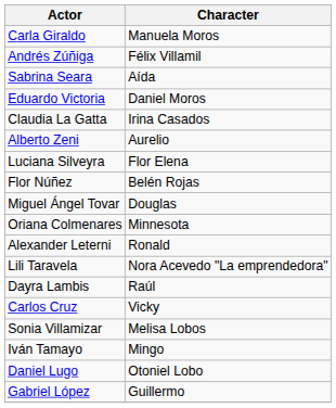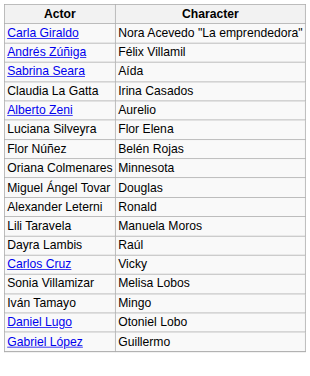 <table class="wikitable">
 <tr>
 <th>Actor</th>
 <th>Character</th>
 </tr>
 <tr>
 <td><a href='#'>Carla Giraldo</a></td>
-<td>Manuela Moros</td>
+<td>Nora Acevedo "La emprendedora"</td>
 </tr>
 <tr>
 <td><a href='#'>Andrés Zúñiga</a></td>
 <td>Félix Villamil</td>
 </tr>
 <tr>
 <td><a href='#'>Sabrina Seara</a></td>
 <td>Aída</td>
-</tr>
-<tr>
-<td><a href='#'>Eduardo Victoria</a></td>
-<td>Daniel Moros</td>
 </tr>
 <tr>
 <td>Claudia La Gatta</td>
 <td>Irina Casados</td>
 </tr>
 <tr>
 <td><a href='#'>Alberto Zeni</a></td>
 <td>Aurelio</td>
 </tr>
 <tr>
 <td>Luciana Silveyra</td>
 <td>Flor Elena</td>
 </tr>
 <tr>
 <td>Flor Núñez</td>
 <td>Belén Rojas</td>
 </tr>
 <tr>
+<td>Oriana Colmenares</td>
+<td>Minnesota</td>
+</tr>
+<tr>
 <td>Miguel Ángel Tovar</td>
 <td>Douglas</td>
-</tr>
-<tr>
-<td>Oriana Colmenares</td>
-<td>Minnesota</td>
 </tr>
 <tr>
 <td>Alexander Leterni</td>
 <td>Ronald</td>
 </tr>
 <tr>
 <td>Lili Taravela</td>
-<td>Nora Acevedo "La emprendedora"</td>
+<td>Manuela Moros</td>
 </tr>
 <tr>
 <td>Dayra Lambis</td>
 <td>Raúl</td>
 </tr>
 <tr>
 <td><a href='#'>Carlos Cruz</a></td>
 <td>Vicky</td>
 </tr>
 <tr>
 <td>Sonia Villamizar</td>
 <td>Melisa Lobos</td>
 </tr>
 <tr>
 <td>Iván Tamayo</td>
 <td>Mingo</td>
 </tr>
 <tr>
 <td><a href='#'>Daniel Lugo</a></td>
 <td>Otoniel Lobo</td>
 </tr>
 <tr>
 <td><a href='#'>Gabriel López</a></td>
 <td>Guillermo</td>
 </tr>
 <tr>
 </tr>
 </table>
